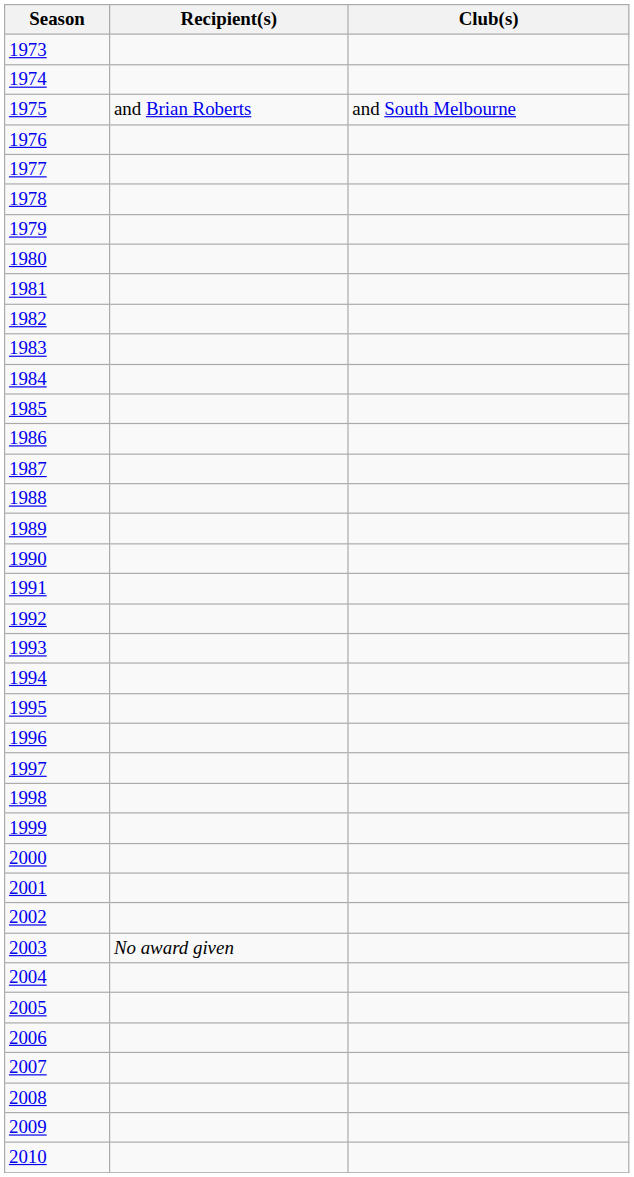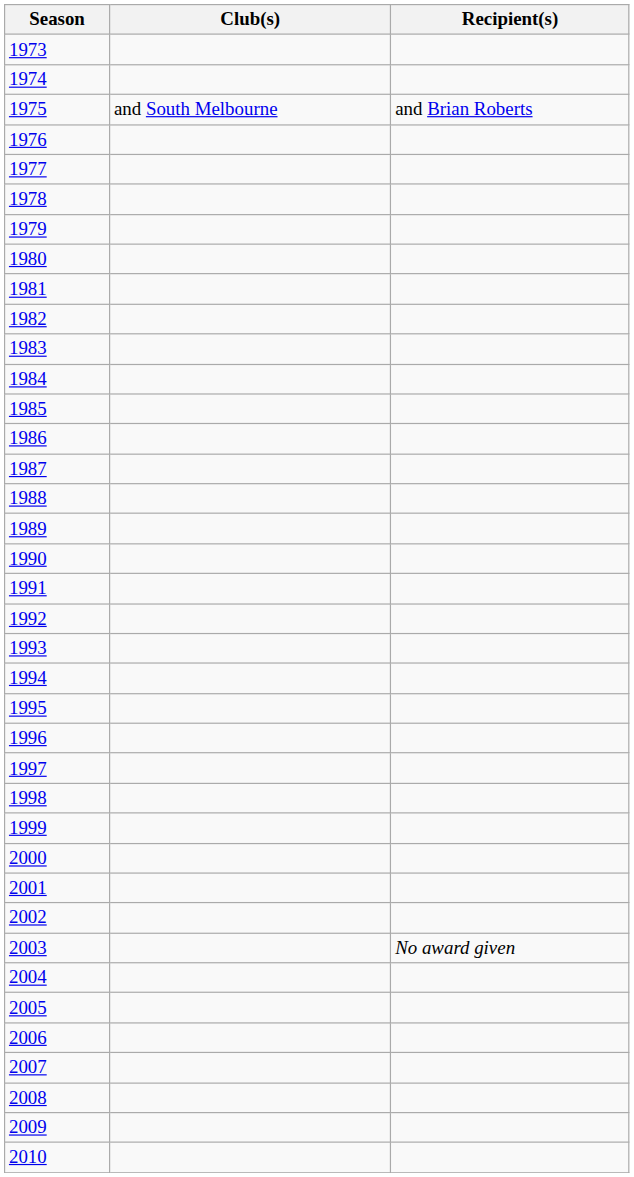 <table class="wikitable sortable" width="60%">
 <tr bgcolor="#efefef">
 <th>Season</th>
+<th>Club(s)</th>
 <th>Recipient(s)</th>
-<th>Club(s)</th>
 </tr>
 <tr>
 <td><a href='#'>1973</a></td>
 <td></td>
 <td></td>
 </tr>
 <tr>
 <td><a href='#'>1974</a></td>
 <td></td>
 <td></td>
 </tr>
 <tr>
 <td><a href='#'>1975</a></td>
+<td> and <a href='#'>South Melbourne</a></td>
 <td> and <a href='#'>Brian Roberts</a></td>
-<td> and <a href='#'>South Melbourne</a></td>
 </tr>
 <tr>
 <td><a href='#'>1976</a></td>
 <td></td>
 <td></td>
 </tr>
 <tr>
 <td><a href='#'>1977</a></td>
 <td></td>
 <td></td>
 </tr>
 <tr>
 <td><a href='#'>1978</a></td>
 <td></td>
 <td></td>
 </tr>
 <tr>
 <td><a href='#'>1979</a></td>
 <td></td>
 <td></td>
 </tr>
 <tr>
 <td><a href='#'>1980</a></td>
 <td></td>
 <td></td>
 </tr>
 <tr>
 <td><a href='#'>1981</a></td>
 <td></td>
 <td></td>
 </tr>
 <tr>
 <td><a href='#'>1982</a></td>
 <td></td>
 <td></td>
 </tr>
 <tr>
 <td><a href='#'>1983</a></td>
 <td></td>
 <td></td>
 </tr>
 <tr>
 <td><a href='#'>1984</a></td>
 <td></td>
 <td></td>
 </tr>
 <tr>
 <td><a href='#'>1985</a></td>
 <td></td>
 <td></td>
 </tr>
 <tr>
 <td><a href='#'>1986</a></td>
 <td></td>
 <td></td>
 </tr>
 <tr>
 <td><a href='#'>1987</a></td>
 <td></td>
 <td></td>
 </tr>
 <tr>
 <td><a href='#'>1988</a></td>
 <td></td>
 <td></td>
 </tr>
 <tr>
 <td><a href='#'>1989</a></td>
 <td></td>
 <td></td>
 </tr>
 <tr>
 <td><a href='#'>1990</a></td>
 <td></td>
 <td></td>
 </tr>
 <tr>
 <td><a href='#'>1991</a></td>
 <td></td>
 <td></td>
 </tr>
 <tr>
 <td><a href='#'>1992</a></td>
 <td></td>
 <td></td>
 </tr>
 <tr>
 <td><a href='#'>1993</a></td>
 <td></td>
 <td></td>
 </tr>
 <tr>
 <td><a href='#'>1994</a></td>
 <td></td>
 <td></td>
 </tr>
 <tr>
 <td><a href='#'>1995</a></td>
 <td></td>
 <td></td>
 </tr>
 <tr>
 <td><a href='#'>1996</a></td>
 <td></td>
 <td></td>
 </tr>
 <tr>
 <td><a href='#'>1997</a></td>
 <td></td>
 <td></td>
 </tr>
 <tr>
 <td><a href='#'>1998</a></td>
 <td></td>
 <td></td>
 </tr>
 <tr>
 <td><a href='#'>1999</a></td>
 <td></td>
 <td></td>
 </tr>
 <tr>
 <td><a href='#'>2000</a></td>
 <td></td>
 <td></td>
 </tr>
 <tr>
 <td><a href='#'>2001</a></td>
 <td></td>
 <td></td>
 </tr>
 <tr>
 <td><a href='#'>2002</a></td>
 <td></td>
 <td></td>
 </tr>
 <tr>
 <td><a href='#'>2003</a></td>
+<td></td>
 <td><em>No award given</em></td>
-<td></td>
 </tr>
 <tr>
 <td><a href='#'>2004</a></td>
 <td></td>
 <td></td>
 </tr>
 <tr>
 <td><a href='#'>2005</a></td>
 <td></td>
 <td></td>
 </tr>
 <tr>
 <td><a href='#'>2006</a></td>
 <td></td>
 <td></td>
 </tr>
 <tr>
 <td><a href='#'>2007</a></td>
 <td></td>
 <td></td>
 </tr>
 <tr>
 <td><a href='#'>2008</a></td>
 <td></td>
 <td></td>
 </tr>
 <tr>
 <td><a href='#'>2009</a></td>
 <td></td>
 <td></td>
 </tr>
 <tr>
 <td><a href='#'>2010</a></td>
 <td></td>
 <td></td>
 </tr>
 </table>
